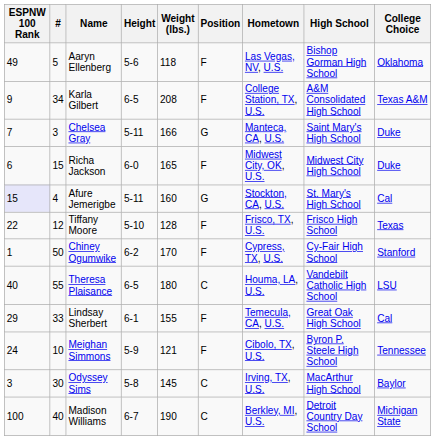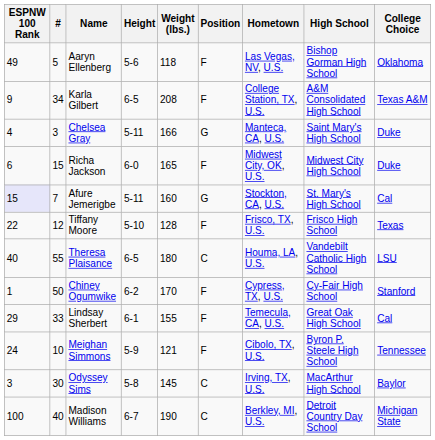 <table class="wikitable sortable" style="font-size: 90%">
 <tr>
 <th>ESPNW 100 Rank</th>
 <th>#</th>
 <th>Name</th>
 <th>Height</th>
 <th>Weight (lbs.)</th>
 <th>Position</th>
 <th>Hometown</th>
 <th>High School</th>
 <th>College Choice</th>
 </tr>
 <tr>
 <td>49</td>
 <td>5</td>
 <td>Aaryn Ellenberg</td>
 <td>5-6</td>
 <td>118</td>
 <td>F</td>
 <td><a href='#'>Las Vegas, NV</a>, <a href='#'>U.S.</a></td>
 <td><a href='#'>Bishop Gorman High School</a></td>
 <td><a href='#'>Oklahoma</a></td>
 </tr>
 <tr>
 <td>9</td>
 <td>34</td>
 <td>Karla Gilbert</td>
 <td>6-5</td>
 <td>208</td>
 <td>F</td>
 <td><a href='#'>College Station, TX</a>, <a href='#'>U.S.</a></td>
 <td><a href='#'>A&M Consolidated High School</a></td>
 <td><a href='#'>Texas A&M</a></td>
 </tr>
 <tr>
-<td>7</td>
+<td>4</td>
 <td>3</td>
 <td><a href='#'>Chelsea Gray</a></td>
 <td>5-11</td>
 <td>166</td>
 <td>G</td>
 <td><a href='#'>Manteca, CA</a>, <a href='#'>U.S.</a></td>
 <td><a href='#'>Saint Mary's High School</a></td>
 <td><a href='#'>Duke</a></td>
 </tr>
 <tr>
 <td>6</td>
 <td>15</td>
 <td>Richa Jackson</td>
 <td>6-0</td>
 <td>165</td>
 <td>F</td>
 <td><a href='#'>Midwest City, OK</a>, <a href='#'>U.S.</a></td>
 <td><a href='#'>Midwest City High School</a></td>
 <td><a href='#'>Duke</a></td>
 </tr>
 <tr>
 <td style="background: lavender;">15</td>
-<td>4</td>
+<td>7</td>
 <td>Afure Jemerigbe</td>
 <td>5-11</td>
 <td>160</td>
 <td>G</td>
 <td><a href='#'>Stockton, CA</a>, <a href='#'>U.S.</a></td>
 <td><a href='#'>St. Mary's High School</a></td>
 <td><a href='#'>Cal</a></td>
 </tr>
 <tr>
 <td>22</td>
 <td>12</td>
 <td>Tiffany Moore</td>
 <td>5-10</td>
 <td>128</td>
 <td>F</td>
 <td><a href='#'>Frisco, TX</a>, <a href='#'>U.S.</a></td>
 <td><a href='#'>Frisco High School</a></td>
 <td><a href='#'>Texas</a></td>
 </tr>
 <tr>
+<td>40</td>
+<td>55</td>
+<td><a href='#'>Theresa Plaisance</a></td>
+<td>6-5</td>
+<td>180</td>
+<td>C</td>
+<td><a href='#'>Houma, LA</a>, <a href='#'>U.S.</a></td>
+<td><a href='#'>Vandebilt Catholic High School</a></td>
+<td><a href='#'>LSU</a></td>
+</tr>
+<tr>
 <td>1</td>
 <td>50</td>
 <td><a href='#'>Chiney Ogumwike</a></td>
 <td>6-2</td>
 <td>170</td>
 <td>F</td>
 <td><a href='#'>Cypress, TX</a>, <a href='#'>U.S.</a></td>
 <td><a href='#'>Cy-Fair High School</a></td>
 <td><a href='#'>Stanford</a></td>
-</tr>
-<tr>
-<td>40</td>
-<td>55</td>
-<td><a href='#'>Theresa Plaisance</a></td>
-<td>6-5</td>
-<td>180</td>
-<td>C</td>
-<td><a href='#'>Houma, LA</a>, <a href='#'>U.S.</a></td>
-<td><a href='#'>Vandebilt Catholic High School</a></td>
-<td><a href='#'>LSU</a></td>
 </tr>
 <tr>
 <td>29</td>
 <td>33</td>
 <td>Lindsay Sherbert</td>
 <td>6-1</td>
 <td>155</td>
 <td>F</td>
 <td><a href='#'>Temecula, CA</a>, <a href='#'>U.S.</a></td>
 <td><a href='#'>Great Oak High School</a></td>
 <td><a href='#'>Cal</a></td>
 </tr>
 <tr>
 <td>24</td>
 <td>10</td>
 <td><a href='#'>Meighan Simmons</a></td>
 <td>5-9</td>
 <td>121</td>
 <td>F</td>
 <td><a href='#'>Cibolo, TX</a>, <a href='#'>U.S.</a></td>
 <td><a href='#'>Byron P. Steele High School</a></td>
 <td><a href='#'>Tennessee</a></td>
 </tr>
 <tr>
 <td>3</td>
 <td>30</td>
 <td><a href='#'>Odyssey Sims</a></td>
 <td>5-8</td>
 <td>145</td>
 <td>C</td>
 <td><a href='#'>Irving, TX</a>, <a href='#'>U.S.</a></td>
 <td><a href='#'>MacArthur High School</a></td>
 <td><a href='#'>Baylor</a></td>
 </tr>
 <tr>
 <td>100</td>
 <td>40</td>
 <td>Madison Williams</td>
 <td>6-7</td>
 <td>190</td>
 <td>C</td>
 <td><a href='#'>Berkley, MI</a>, <a href='#'>U.S.</a></td>
 <td><a href='#'>Detroit Country Day School</a></td>
 <td><a href='#'>Michigan State</a></td>
 </tr>
 </table>
